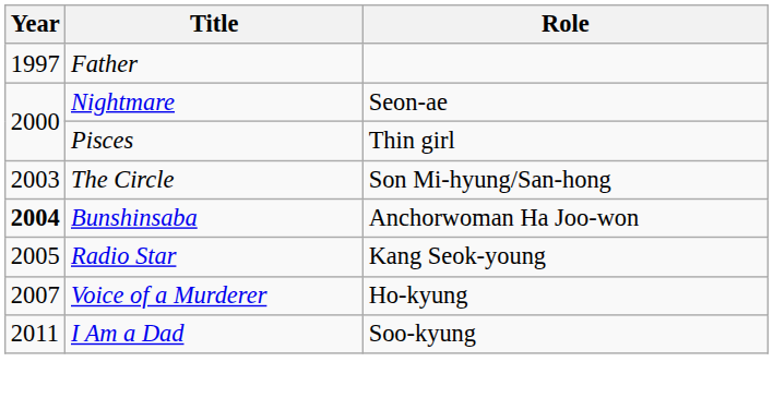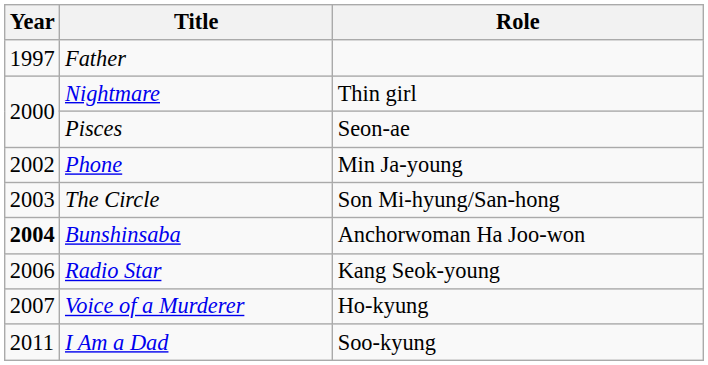 <table class="wikitable" style="width:500px">
 <tr>
 <th width=10>Year</th>
 <th>Title</th>
 <th>Role</th>
 </tr>
 <tr>
 <td>1997</td>
 <td><em>Father</em></td>
 <td></td>
 </tr>
 <tr>
 <td rowspan=2>2000</td>
 <td><em><a href='#'>Nightmare</a></em></td>
+<td>Thin girl</td>
+</tr>
+<tr>
+<td><em>Pisces</em></td>
 <td>Seon-ae</td>
 </tr>
 <tr>
-<td><em>Pisces</em></td>
-<td>Thin girl</td>
+<td>2002</td>
+<td><em><a href='#'>Phone</a></em></td>
+<td>Min Ja-young</td>
 </tr>
 <tr>
 <td>2003</td>
 <td><em>The Circle</em></td>
 <td>Son Mi-hyung/San-hong</td>
 </tr>
 <tr>
 <td><strong>2004</strong></td>
 <td><em><a href='#'>Bunshinsaba</a></em></td>
 <td>Anchorwoman Ha Joo-won</td>
 </tr>
 <tr>
-<td>2005</td>
+<td>2006</td>
 <td><em><a href='#'>Radio Star</a></em></td>
 <td>Kang Seok-young</td>
 </tr>
 <tr>
 <td>2007</td>
 <td><em><a href='#'>Voice of a Murderer</a></em></td>
 <td>Ho-kyung</td>
 </tr>
 <tr>
 <td>2011</td>
 <td><em><a href='#'>I Am a Dad</a></em></td>
 <td>Soo-kyung</td>
 </tr>
 </table>
